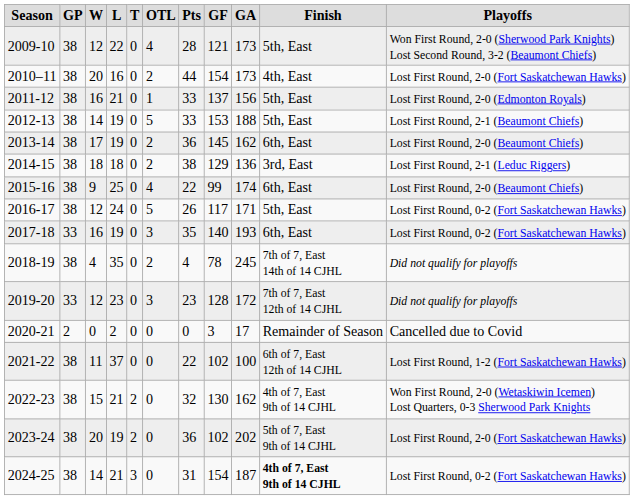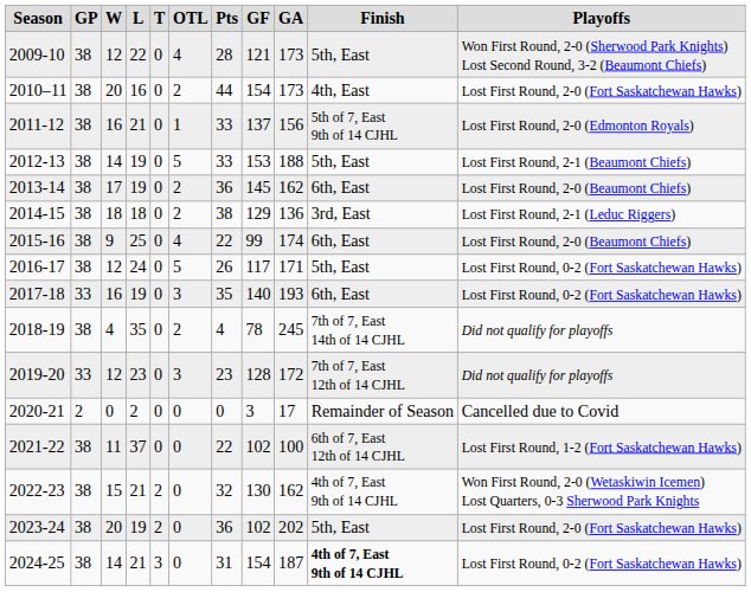 <table class="wikitable">
 <tr style="font-weight:bold;text-align:center; background:#ddd;"|>
 <td>Season</td>
 <td>GP</td>
 <td>W</td>
 <td>L</td>
 <td>T</td>
 <td>OTL</td>
 <td>Pts</td>
 <td>GF</td>
 <td>GA</td>
 <td>Finish</td>
 <td>Playoffs</td>
 </tr>
 <tr style="background:#eee;">
 <td>2009-10</td>
 <td>38</td>
 <td>12</td>
 <td>22</td>
 <td>0</td>
 <td>4</td>
 <td>28</td>
 <td>121</td>
 <td>173</td>
 <td>5th, East</td>
 <td><small>Won First Round, 2-0 (<a href='#'>Sherwood Park Knights</a>)<br>Lost Second Round, 3-2 (<a href='#'>Beaumont Chiefs</a>)</small></td>
 </tr>
 <tr>
 <td>2010–11</td>
 <td>38</td>
 <td>20</td>
 <td>16</td>
 <td>0</td>
 <td>2</td>
 <td>44</td>
 <td>154</td>
 <td>173</td>
 <td>4th, East</td>
 <td><small>Lost First Round, 2-0 (<a href='#'>Fort Saskatchewan Hawks</a>)</small></td>
 </tr>
 <tr style="background:#eee;">
 <td>2011-12</td>
 <td>38</td>
 <td>16</td>
 <td>21</td>
 <td>0</td>
 <td>1</td>
 <td>33</td>
 <td>137</td>
 <td>156</td>
-<td>5th, East</td>
+<td><small>5th of 7, East<br>9th of 14 CJHL</small></td>
 <td><small>Lost First Round, 2-0 (<a href='#'>Edmonton Royals</a>)</small></td>
 </tr>
 <tr>
 <td>2012-13</td>
 <td>38</td>
 <td>14</td>
 <td>19</td>
 <td>0</td>
 <td>5</td>
 <td>33</td>
 <td>153</td>
 <td>188</td>
 <td>5th, East</td>
 <td><small>Lost First Round, 2-1 (<a href='#'>Beaumont Chiefs</a>)</small></td>
 </tr>
 <tr style="background:#eee;">
 <td>2013-14</td>
 <td>38</td>
 <td>17</td>
 <td>19</td>
 <td>0</td>
 <td>2</td>
 <td>36</td>
 <td>145</td>
 <td>162</td>
 <td>6th, East</td>
 <td><small> Lost First Round, 2-0 (<a href='#'>Beaumont Chiefs</a>)</small></td>
 </tr>
 <tr>
 <td>2014-15</td>
 <td>38</td>
 <td>18</td>
 <td>18</td>
 <td>0</td>
 <td>2</td>
 <td>38</td>
 <td>129</td>
 <td>136</td>
 <td>3rd, East</td>
 <td><small>Lost First Round, 2-1 (<a href='#'>Leduc Riggers</a>)</small></td>
 </tr>
 <tr style="background:#eee;">
 <td>2015-16</td>
 <td>38</td>
 <td>9</td>
 <td>25</td>
 <td>0</td>
 <td>4</td>
 <td>22</td>
 <td>99</td>
 <td>174</td>
 <td>6th, East</td>
 <td><small>Lost First Round, 2-0 (<a href='#'>Beaumont Chiefs</a>)</small></td>
 </tr>
 <tr>
 <td>2016-17</td>
 <td>38</td>
 <td>12</td>
 <td>24</td>
 <td>0</td>
 <td>5</td>
 <td>26</td>
 <td>117</td>
 <td>171</td>
 <td>5th, East</td>
 <td><small>Lost First Round, 0-2 (<a href='#'>Fort Saskatchewan Hawks</a>)</small></td>
 </tr>
 <tr style="background:#eee;">
 <td>2017-18</td>
 <td>33</td>
 <td>16</td>
 <td>19</td>
 <td>0</td>
 <td>3</td>
 <td>35</td>
 <td>140</td>
 <td>193</td>
 <td>6th, East</td>
 <td><small>Lost First Round, 0-2 (<a href='#'>Fort Saskatchewan Hawks</a>)</small></td>
 </tr>
 <tr>
 <td>2018-19</td>
 <td>38</td>
 <td>4</td>
 <td>35</td>
 <td>0</td>
 <td>2</td>
 <td>4</td>
 <td>78</td>
 <td>245</td>
 <td><small>7th of 7, East<br>14th of 14 CJHL</small></td>
 <td><small><em>Did not qualify for playoffs</em></small></td>
 </tr>
 <tr style="background:#eee;">
 <td>2019-20</td>
 <td>33</td>
 <td>12</td>
 <td>23</td>
 <td>0</td>
 <td>3</td>
 <td>23</td>
 <td>128</td>
 <td>172</td>
 <td><small>7th of 7, East<br>12th of 14 CJHL</small></td>
 <td><small><em>Did not qualify for playoffs</em></small></td>
 </tr>
 <tr>
 <td>2020-21</td>
 <td>2</td>
 <td>0</td>
 <td>2</td>
 <td>0</td>
 <td>0</td>
 <td>0</td>
 <td>3</td>
 <td>17</td>
 <td>Remainder of Season</td>
 <td>Cancelled due to Covid</td>
 </tr>
 <tr style="background:#eee;">
 <td>2021-22</td>
 <td>38</td>
 <td>11</td>
 <td>37</td>
 <td>0</td>
 <td>0</td>
 <td>22</td>
 <td>102</td>
 <td>100</td>
 <td><small>6th of 7, East<br>12th of 14 CJHL</small></td>
 <td><small>Lost First Round, 1-2 (<a href='#'>Fort Saskatchewan Hawks</a>)</small></td>
 </tr>
 <tr>
 <td>2022-23</td>
 <td>38</td>
 <td>15</td>
 <td>21</td>
 <td>2</td>
 <td>0</td>
 <td>32</td>
 <td>130</td>
 <td>162</td>
 <td><small>4th of 7, East<br>9th of 14 CJHL</small></td>
 <td><small>Won First Round, 2-0 (<a href='#'>Wetaskiwin Icemen</a>)<br>Lost Quarters, 0-3 <a href='#'>Sherwood Park Knights</a></small></td>
 </tr>
 <tr style="background:#eee;">
 <td>2023-24</td>
 <td>38</td>
 <td>20</td>
 <td>19</td>
 <td>2</td>
 <td>0</td>
 <td>36</td>
 <td>102</td>
 <td>202</td>
-<td><small>5th of 7, East<br>9th of 14 CJHL</small></td>
+<td>5th, East</td>
 <td><small>Lost First Round, 2-0 (<a href='#'>Fort Saskatchewan Hawks</a>)</small></td>
 </tr>
 <tr>
 <td>2024-25</td>
 <td>38</td>
 <td>14</td>
 <td>21</td>
 <td>3</td>
 <td>0</td>
 <td>31</td>
 <td>154</td>
 <td>187</td>
 <td><strong><small>4th of 7, East<br>9th of 14 CJHL</small></strong></td>
 <td><small>Lost First Round, 0-2 (<a href='#'>Fort Saskatchewan Hawks</a>)</small></td>
 </tr>
 </table>
